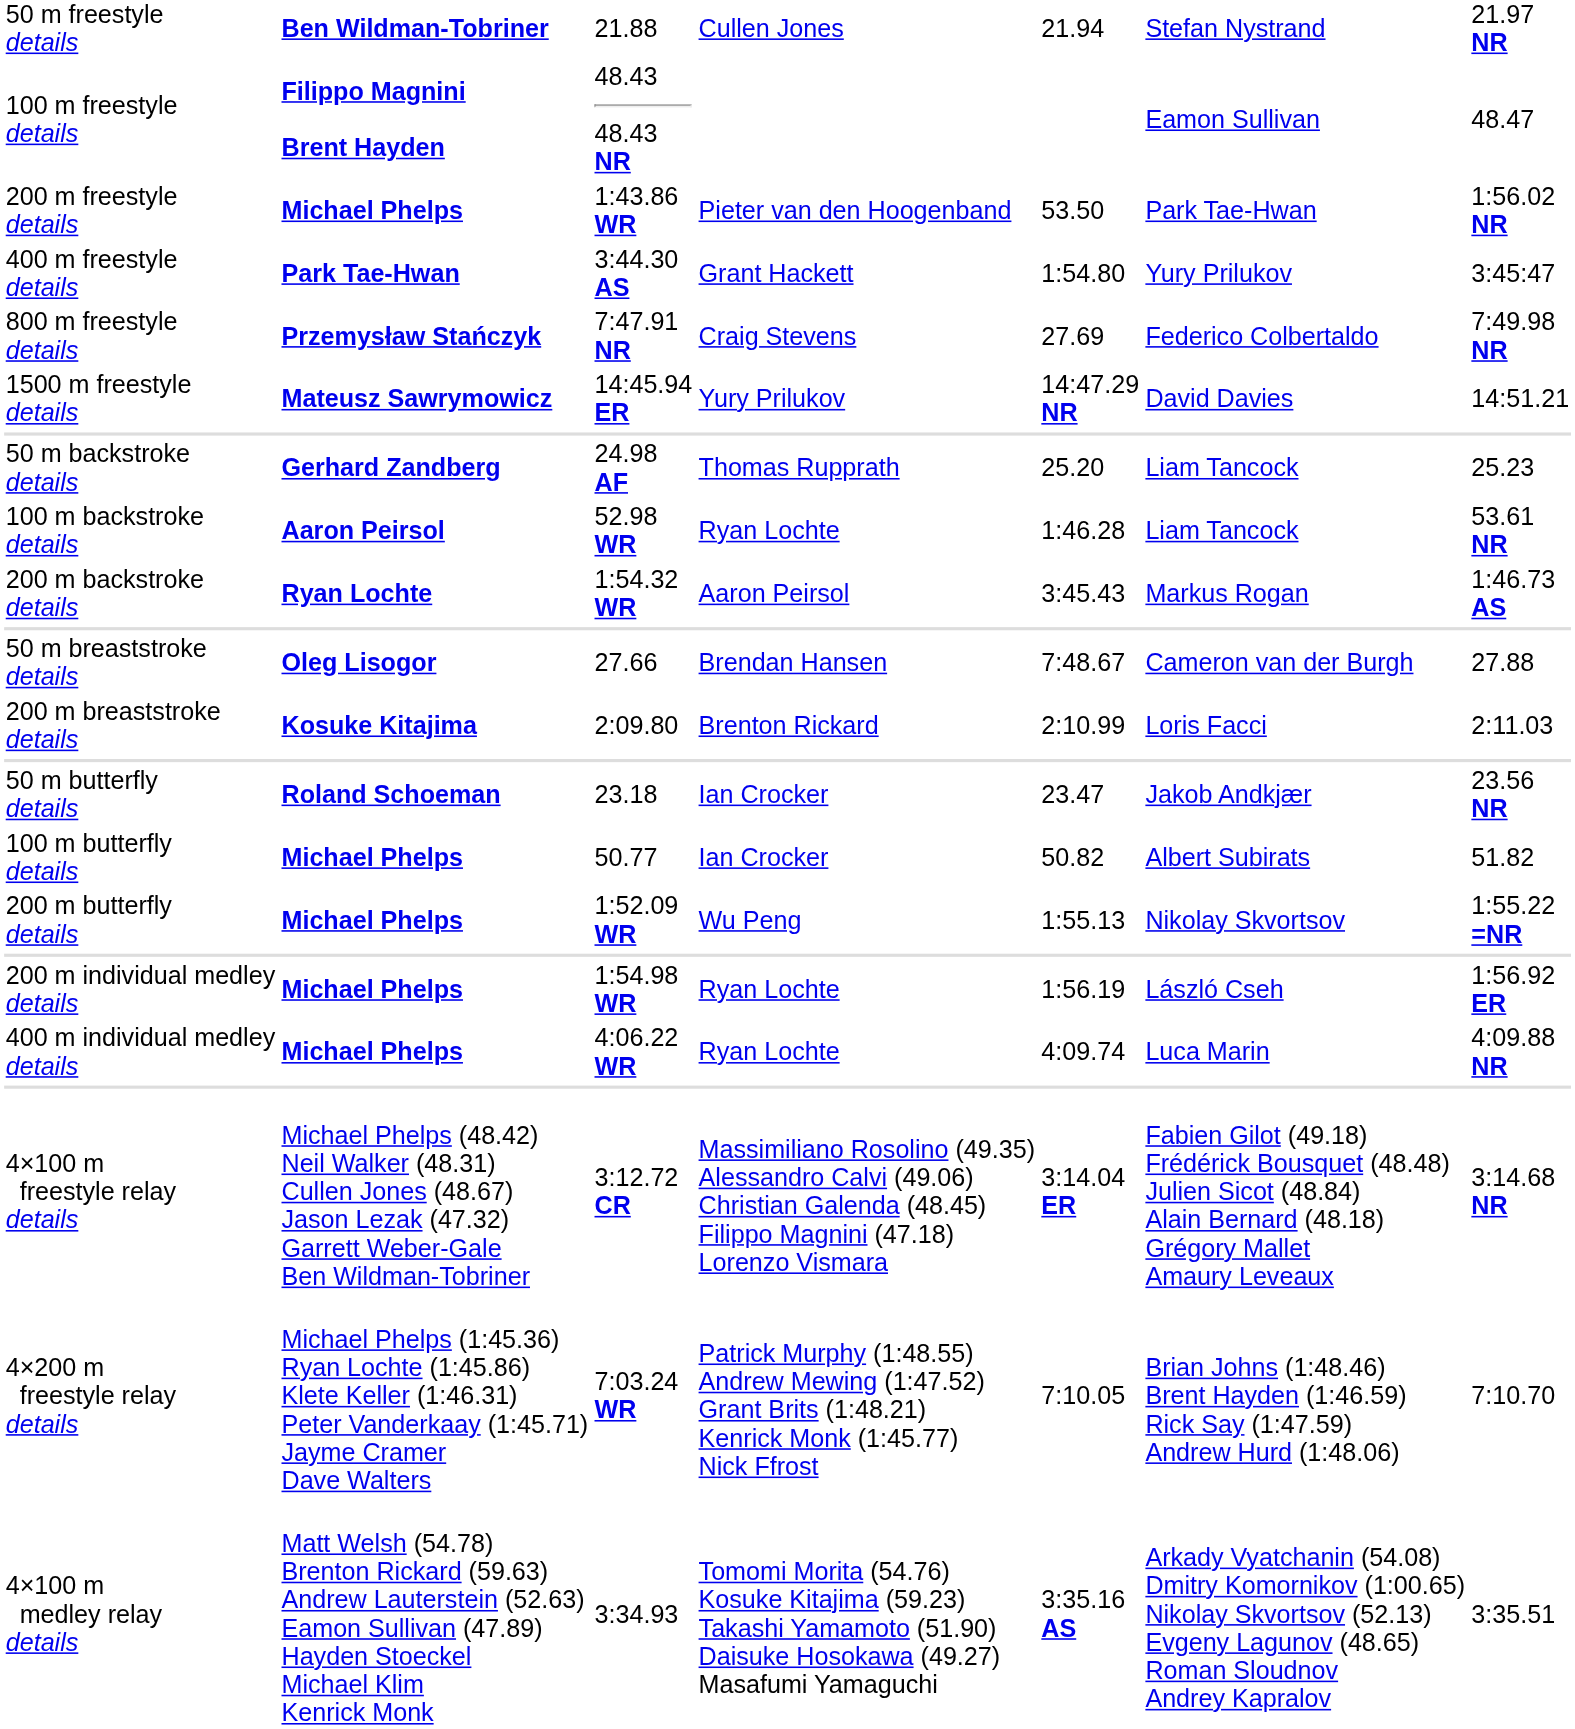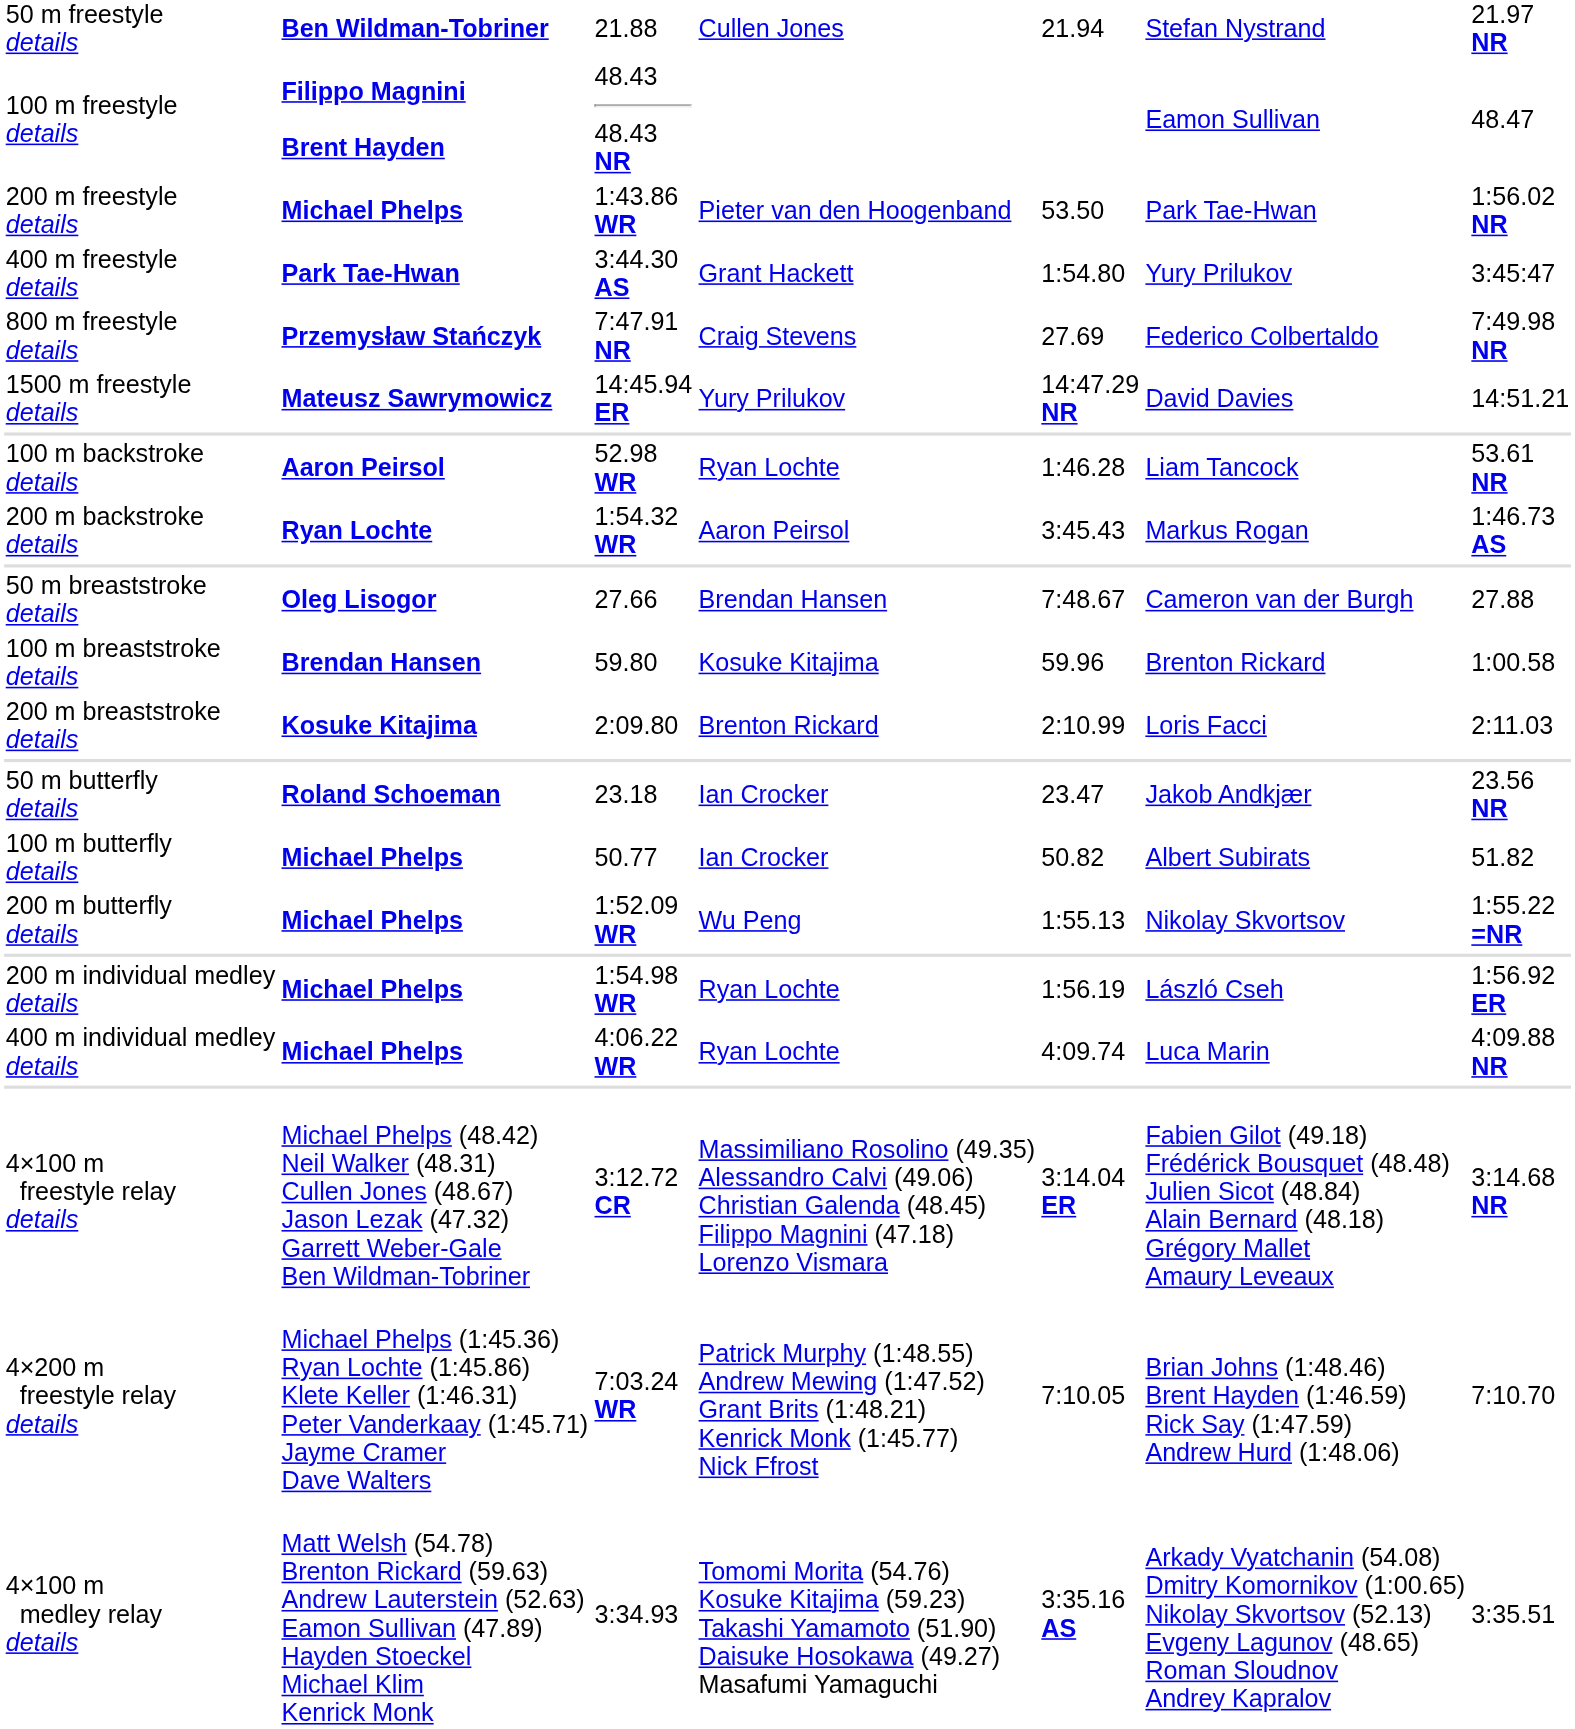 <table>
 <tr>
 <td>50 m freestyle<br><em><a href='#'>details</a></em></td>
 <td><strong><a href='#'>Ben Wildman-Tobriner</a></strong><br><small></small></td>
 <td>21.88</td>
 <td><a href='#'>Cullen Jones</a><br><small></small></td>
 <td>21.94</td>
 <td><a href='#'>Stefan Nystrand</a><br><small></small></td>
 <td>21.97<br><strong><a href='#'>NR</a></strong></td>
 </tr>
 <tr>
 <td>100 m freestyle<br><em><a href='#'>details</a></em></td>
 <td><strong><a href='#'>Filippo Magnini</a></strong><br><small></small><br><strong><a href='#'>Brent Hayden</a></strong><br><small></small></td>
 <td>48.43<hr>48.43<br><strong><a href='#'>NR</a></strong></td>
 <td></td>
 <td></td>
 <td><a href='#'>Eamon Sullivan</a><br><small></small></td>
 <td>48.47</td>
 </tr>
 <tr>
 <td>200 m freestyle<br><em><a href='#'>details</a></em></td>
 <td><strong><a href='#'>Michael Phelps</a></strong><br><small></small></td>
 <td>1:43.86<br><strong><a href='#'>WR</a></strong></td>
 <td><a href='#'>Pieter van den Hoogenband</a><br><small></small></td>
 <td>53.50</td>
 <td><a href='#'>Park Tae-Hwan</a><br><small></small></td>
 <td>1:56.02<br><strong><a href='#'>NR</a></strong></td>
 </tr>
 <tr>
 <td>400 m freestyle <br><em><a href='#'>details</a></em></td>
 <td><strong><a href='#'>Park Tae-Hwan</a></strong><br><small></small></td>
 <td>3:44.30<br><strong><a href='#'>AS</a></strong></td>
 <td><a href='#'>Grant Hackett</a><br><small></small></td>
 <td>1:54.80</td>
 <td><a href='#'>Yury Prilukov</a><br><small></small></td>
 <td>3:45:47</td>
 </tr>
 <tr>
 <td>800 m freestyle <br><em><a href='#'>details</a></em></td>
 <td><strong><a href='#'>Przemysław Stańczyk</a></strong><br><small></small></td>
 <td>7:47.91<br><strong><a href='#'>NR</a></strong></td>
 <td><a href='#'>Craig Stevens</a><br><small></small></td>
 <td>27.69</td>
 <td><a href='#'>Federico Colbertaldo</a><br><small></small></td>
 <td>7:49.98<br><strong><a href='#'>NR</a></strong></td>
 </tr>
 <tr>
 <td>1500 m freestyle<br><em><a href='#'>details</a></em></td>
 <td><strong><a href='#'>Mateusz Sawrymowicz</a></strong><br><small></small></td>
 <td>14:45.94<br><strong><a href='#'>ER</a></strong></td>
 <td><a href='#'>Yury Prilukov</a><br><small></small></td>
 <td>14:47.29<br><strong><a href='#'>NR</a></strong></td>
 <td><a href='#'>David Davies</a><br><small></small></td>
 <td>14:51.21</td>
 </tr>
 <tr bgcolor=#DDDDDD>
 <td colspan=7></td>
 </tr>
 <tr>
-<td>50 m backstroke <br><em><a href='#'>details</a></em></td>
-<td><strong><a href='#'>Gerhard Zandberg</a></strong><br><small></small></td>
-<td>24.98<br><strong><a href='#'>AF</a></strong></td>
-<td><a href='#'>Thomas Rupprath</a><br><small></small></td>
-<td>25.20</td>
-<td><a href='#'>Liam Tancock</a><br><small></small></td>
-<td>25.23</td>
-</tr>
-<tr>
 <td>100 m backstroke <br><em><a href='#'>details</a></em></td>
 <td><strong><a href='#'>Aaron Peirsol</a></strong><br><small></small></td>
 <td>52.98<br><strong><a href='#'>WR</a></strong></td>
 <td><a href='#'>Ryan Lochte</a><br><small></small></td>
 <td>1:46.28</td>
 <td><a href='#'>Liam Tancock</a><br><small></small></td>
 <td>53.61<br><strong><a href='#'>NR</a></strong></td>
 </tr>
 <tr>
 <td>200 m backstroke<br><em><a href='#'>details</a></em></td>
 <td><strong><a href='#'>Ryan Lochte</a></strong><br><small></small></td>
 <td>1:54.32<br><strong><a href='#'>WR</a></strong></td>
 <td><a href='#'>Aaron Peirsol</a><br><small></small></td>
 <td>3:45.43</td>
 <td><a href='#'>Markus Rogan</a><br><small></small></td>
 <td>1:46.73<br><strong><a href='#'>AS</a></strong></td>
 </tr>
 <tr bgcolor=#DDDDDD>
 <td colspan=7></td>
 </tr>
 <tr>
 <td>50 m breaststroke<br><em><a href='#'>details</a></em></td>
 <td><strong><a href='#'>Oleg Lisogor</a></strong><br><small></small></td>
 <td>27.66</td>
 <td><a href='#'>Brendan Hansen</a><br><small></small></td>
 <td>7:48.67</td>
 <td><a href='#'>Cameron van der Burgh</a><br><small></small></td>
 <td>27.88</td>
+</tr>
+<tr>
+<td>100 m breaststroke<br><em><a href='#'>details</a></em></td>
+<td><strong><a href='#'>Brendan Hansen</a></strong><br><small></small></td>
+<td>59.80</td>
+<td><a href='#'>Kosuke Kitajima</a><br><small></small></td>
+<td>59.96</td>
+<td><a href='#'>Brenton Rickard</a><br><small></small></td>
+<td>1:00.58</td>
 </tr>
 <tr>
 <td>200 m breaststroke<br><em><a href='#'>details</a></em></td>
 <td><strong><a href='#'>Kosuke Kitajima</a></strong><br><small></small></td>
 <td>2:09.80</td>
 <td><a href='#'>Brenton Rickard</a><br><small></small></td>
 <td>2:10.99</td>
 <td><a href='#'>Loris Facci</a><br><small></small></td>
 <td>2:11.03</td>
 </tr>
 <tr bgcolor=#DDDDDD>
 <td colspan=7></td>
 </tr>
 <tr>
 <td>50 m butterfly<br><em><a href='#'>details</a></em></td>
 <td><strong><a href='#'>Roland Schoeman</a></strong><br><small></small></td>
 <td>23.18</td>
 <td><a href='#'>Ian Crocker</a><br><small></small></td>
 <td>23.47</td>
 <td><a href='#'>Jakob Andkjær</a><br><small></small></td>
 <td>23.56<br><strong><a href='#'>NR</a></strong></td>
 </tr>
 <tr>
 <td>100 m butterfly<br><em><a href='#'>details</a></em></td>
 <td><strong><a href='#'>Michael Phelps</a></strong><br><small></small></td>
 <td>50.77</td>
 <td><a href='#'>Ian Crocker</a><br><small></small></td>
 <td>50.82</td>
 <td><a href='#'>Albert Subirats</a><br><small></small></td>
 <td>51.82</td>
 </tr>
 <tr>
 <td>200 m butterfly<br><em><a href='#'>details</a></em></td>
 <td><strong><a href='#'>Michael Phelps</a></strong><br><small></small></td>
 <td>1:52.09<br><strong><a href='#'>WR</a></strong></td>
 <td><a href='#'>Wu Peng</a><br><small></small></td>
 <td>1:55.13</td>
 <td><a href='#'>Nikolay Skvortsov</a><br><small></small></td>
 <td>1:55.22<br><strong><a href='#'>=NR</a></strong></td>
 </tr>
 <tr bgcolor=#DDDDDD>
 <td colspan=7></td>
 </tr>
 <tr>
 <td>200 m individual medley<br><em><a href='#'>details</a></em></td>
 <td><strong><a href='#'>Michael Phelps</a></strong><br><small></small></td>
 <td>1:54.98<br><strong><a href='#'>WR</a></strong></td>
 <td><a href='#'>Ryan Lochte</a><br><small></small></td>
 <td>1:56.19</td>
 <td><a href='#'>László Cseh</a><br><small></small></td>
 <td>1:56.92<br><strong><a href='#'>ER</a></strong></td>
 </tr>
 <tr>
 <td>400 m individual medley<br><em><a href='#'>details</a></em></td>
 <td><strong><a href='#'>Michael Phelps</a></strong><br><small></small></td>
 <td>4:06.22<br><strong><a href='#'>WR</a></strong></td>
 <td><a href='#'>Ryan Lochte</a><br><small></small></td>
 <td>4:09.74</td>
 <td><a href='#'>Luca Marin</a><br><small></small></td>
 <td>4:09.88<br><strong><a href='#'>NR</a></strong></td>
 </tr>
 <tr bgcolor=#DDDDDD>
 <td colspan=7></td>
 </tr>
 <tr>
 <td>4×100 m<br>  freestyle relay<br><em><a href='#'>details</a></em></td>
 <td><strong></strong><br><a href='#'>Michael Phelps</a> (48.42)<br><a href='#'>Neil Walker</a> (48.31)<br><a href='#'>Cullen Jones</a> (48.67)<br><a href='#'>Jason Lezak</a> (47.32)<br><a href='#'>Garrett Weber-Gale</a><br><a href='#'>Ben Wildman-Tobriner</a></td>
 <td>3:12.72<br><strong><a href='#'>CR</a></strong></td>
 <td><br><a href='#'>Massimiliano Rosolino</a> (49.35)<br><a href='#'>Alessandro Calvi</a> (49.06)<br><a href='#'>Christian Galenda</a> (48.45)<br><a href='#'>Filippo Magnini</a> (47.18) <br><a href='#'>Lorenzo Vismara</a></td>
 <td>3:14.04<br><strong><a href='#'>ER</a></strong></td>
 <td><br><a href='#'>Fabien Gilot</a> (49.18)<br><a href='#'>Frédérick Bousquet</a> (48.48)<br><a href='#'>Julien Sicot</a> (48.84)<br><a href='#'>Alain Bernard</a> (48.18)<br><a href='#'>Grégory Mallet</a><br><a href='#'>Amaury Leveaux</a></td>
 <td>3:14.68<br><strong><a href='#'>NR</a></strong></td>
 </tr>
 <tr>
 <td>4×200 m <br>  freestyle relay<br><em><a href='#'>details</a></em></td>
 <td><strong></strong><br><a href='#'>Michael Phelps</a> (1:45.36)<br><a href='#'>Ryan Lochte</a> (1:45.86)<br><a href='#'>Klete Keller</a> (1:46.31)<br><a href='#'>Peter Vanderkaay</a> (1:45.71)<br><a href='#'>Jayme Cramer</a><br><a href='#'>Dave Walters</a></td>
 <td>7:03.24<br><strong><a href='#'>WR</a></strong></td>
 <td><br><a href='#'>Patrick Murphy</a> (1:48.55)<br><a href='#'>Andrew Mewing</a> (1:47.52)<br><a href='#'>Grant Brits</a> (1:48.21)<br><a href='#'>Kenrick Monk</a> (1:45.77)<br><a href='#'>Nick Ffrost</a></td>
 <td>7:10.05</td>
 <td><br><a href='#'>Brian Johns</a> (1:48.46)<br><a href='#'>Brent Hayden</a> (1:46.59)<br><a href='#'>Rick Say</a> (1:47.59)<br><a href='#'>Andrew Hurd</a> (1:48.06)</td>
 <td>7:10.70</td>
 </tr>
 <tr>
 <td>4×100 m <br>   medley relay <br><em><a href='#'>details</a></em></td>
 <td><strong></strong><br><a href='#'>Matt Welsh</a> (54.78)<br><a href='#'>Brenton Rickard</a> (59.63)<br><a href='#'>Andrew Lauterstein</a> (52.63)<br><a href='#'>Eamon Sullivan</a> (47.89)<br><a href='#'>Hayden Stoeckel</a><br><a href='#'>Michael Klim</a><br><a href='#'>Kenrick Monk</a></td>
 <td>3:34.93</td>
 <td><br><a href='#'>Tomomi Morita</a> (54.76)<br><a href='#'>Kosuke Kitajima</a> (59.23)<br><a href='#'>Takashi Yamamoto</a> (51.90)<br><a href='#'>Daisuke Hosokawa</a> (49.27)<br>Masafumi Yamaguchi</td>
 <td>3:35.16<br><strong><a href='#'>AS</a></strong></td>
 <td><br><a href='#'>Arkady Vyatchanin</a> (54.08)<br><a href='#'>Dmitry Komornikov</a> (1:00.65)<br><a href='#'>Nikolay Skvortsov</a> (52.13)<br><a href='#'>Evgeny Lagunov</a> (48.65)<br><a href='#'>Roman Sloudnov</a><br><a href='#'>Andrey Kapralov</a></td>
 <td>3:35.51</td>
 </tr>
 <tr>
 </tr>
 </table>
